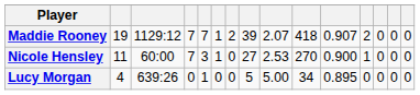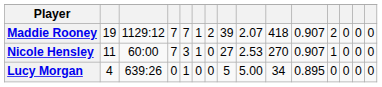 <table class="wikitable sortable" style="text-align:center">
 <tr>
 </tr>
 <tr>
 <th scope="col">Player</th>
 <th scope="col"></th>
 <th scope="col"></th>
 <th scope="col"></th>
 <th scope="col"></th>
 <th scope="col"></th>
 <th scope="col"></th>
 <th scope="col"></th>
 <th scope="col"></th>
 <th scope="col"></th>
 <th scope="col"></th>
 <th scope="col"></th>
 <th scope="col"></th>
 <th scope="col"></th>
 <th scope="col"></th>
 </tr>
 <tr>
 <th scope="row" style="text-align:left;"><a href='#'>Maddie Rooney</a></th>
 <td>19</td>
 <td>1129:12</td>
 <td>7</td>
 <td>7</td>
 <td>1</td>
 <td>2</td>
 <td>39</td>
 <td>2.07</td>
 <td>418</td>
 <td>0.907</td>
 <td>2</td>
 <td>0</td>
 <td>0</td>
 <td>0</td>
 </tr>
 <tr>
 <th scope="row" style="text-align:left;"><a href='#'>Nicole Hensley</a></th>
 <td>11</td>
 <td>60:00</td>
 <td>7</td>
 <td>3</td>
 <td>1</td>
 <td>0</td>
 <td>27</td>
 <td>2.53</td>
 <td>270</td>
-<td>0.900</td>
+<td>0.907</td>
 <td>1</td>
 <td>0</td>
 <td>0</td>
 <td>0</td>
 </tr>
 <tr>
 <th scope="row" style="text-align:left;"><a href='#'>Lucy Morgan</a></th>
 <td>4</td>
 <td>639:26</td>
 <td>0</td>
 <td>1</td>
 <td>0</td>
 <td>0</td>
 <td>5</td>
 <td>5.00</td>
 <td>34</td>
 <td>0.895</td>
 <td>0</td>
 <td>0</td>
 <td>0</td>
 <td>0</td>
 </tr>
 </table>
